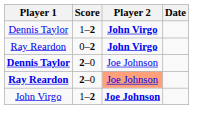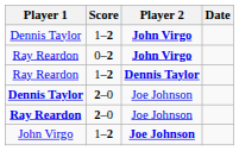 <table class="wikitable" style="text-align: center">
 <tr>
 <th>Player 1</th>
 <th>Score</th>
 <th>Player 2</th>
 <th>Date</th>
 </tr>
 <tr>
 <td> <a href='#'>Dennis Taylor</a></td>
 <td>1–<strong>2</strong></td>
 <td> <strong><a href='#'>John Virgo</a></strong></td>
 <td></td>
 </tr>
 <tr>
 <td> <a href='#'>Ray Reardon</a></td>
 <td>0–<strong>2</strong></td>
 <td> <strong><a href='#'>John Virgo</a></strong></td>
 <td></td>
 </tr>
 <tr>
+<td> <a href='#'>Ray Reardon</a></td>
+<td>1–<strong>2</strong></td>
+<td> <strong><a href='#'>Dennis Taylor</a></strong></td>
+<td></td>
+</tr>
+<tr>
 <td> <strong><a href='#'>Dennis Taylor</a></strong></td>
 <td><strong>2</strong>–0</td>
 <td> <a href='#'>Joe Johnson</a></td>
 <td></td>
 </tr>
 <tr>
 <td> <strong><a href='#'>Ray Reardon</a></strong></td>
 <td><strong>2</strong>–0</td>
-<td style="background: lightsalmon;"> <a href='#'>Joe Johnson</a></td>
+<td> <a href='#'>Joe Johnson</a></td>
 <td></td>
 </tr>
 <tr>
 <td> <a href='#'>John Virgo</a></td>
 <td>1–<strong>2</strong></td>
 <td> <strong><a href='#'>Joe Johnson</a></strong></td>
 <td></td>
 </tr>
 </table>
